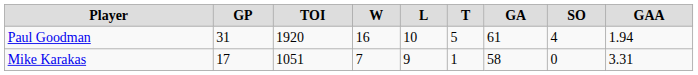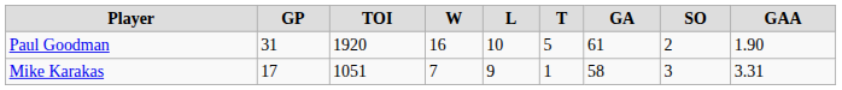 <table class="wikitable" width="50%">
 <tr align="center"  bgcolor="#dddddd">
 <td><strong>Player</strong></td>
 <td><strong>GP</strong></td>
 <td><strong>TOI</strong></td>
 <td><strong>W</strong></td>
 <td><strong>L</strong></td>
 <td><strong>T</strong></td>
 <td><strong>GA</strong></td>
 <td><strong>SO</strong></td>
 <td><strong>GAA</strong></td>
 </tr>
 <tr>
 <td><a href='#'>Paul Goodman</a></td>
 <td>31</td>
 <td>1920</td>
 <td>16</td>
 <td>10</td>
 <td>5</td>
 <td>61</td>
-<td>4</td>
-<td>1.94</td>
+<td>2</td>
+<td>1.90</td>
 </tr>
 <tr>
 <td><a href='#'>Mike Karakas</a></td>
 <td>17</td>
 <td>1051</td>
 <td>7</td>
 <td>9</td>
 <td>1</td>
 <td>58</td>
-<td>0</td>
+<td>3</td>
 <td>3.31</td>
 </tr>
 </table>
